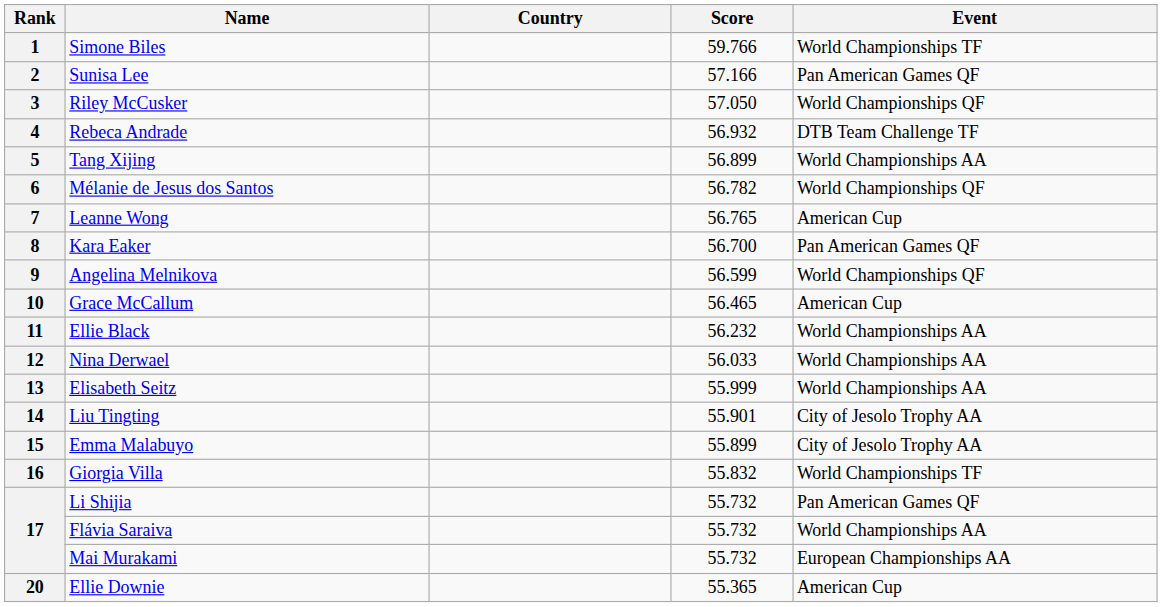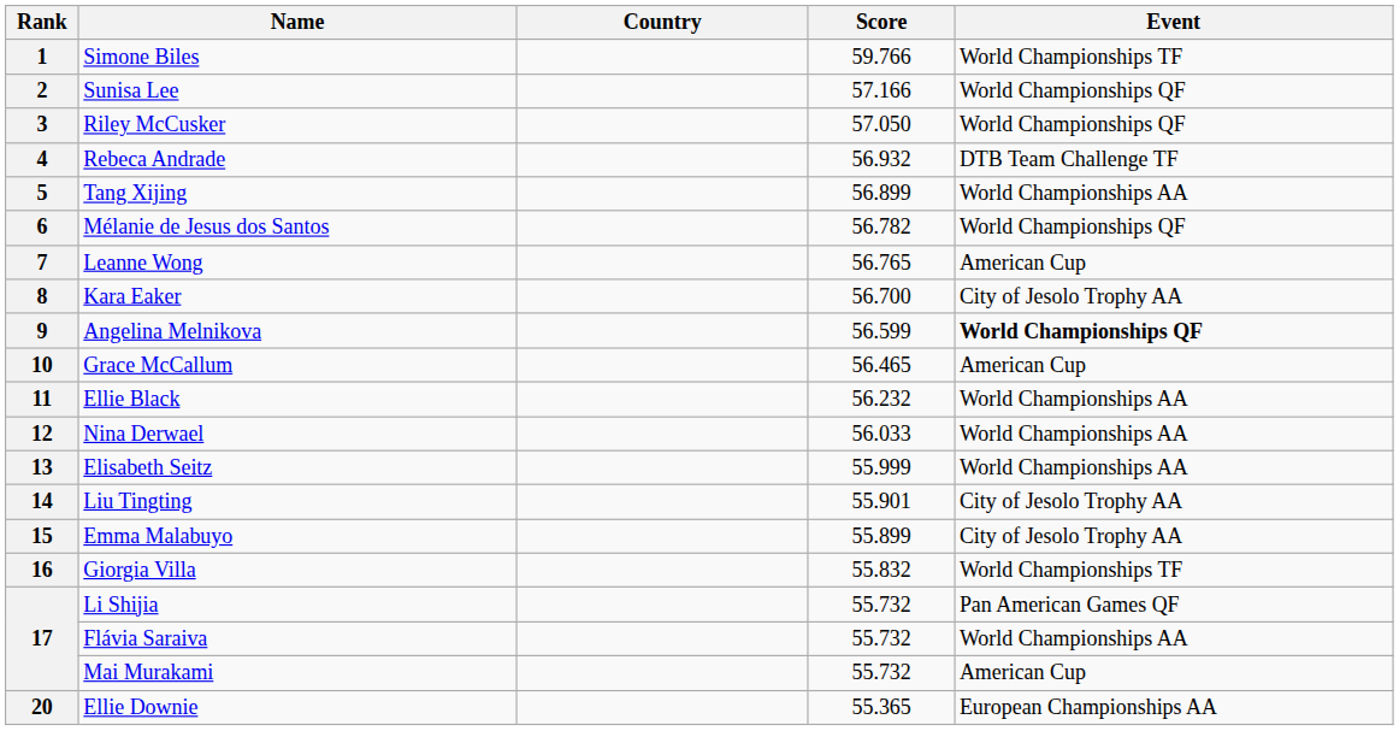 <table style="width:65%;" class="wikitable sortable">
 <tr>
 <th style="text-align:center; width:5%;">Rank</th>
 <th style="text-align:center; width:30%;">Name</th>
 <th style="text-align:center; width:20%;">Country</th>
 <th style="text-align:center; width:10%;">Score</th>
 <th style="text-align:center; width:30%;">Event</th>
 </tr>
 <tr>
 <th>1</th>
 <td><a href='#'>Simone Biles</a></td>
 <td></td>
 <td align="center">59.766</td>
 <td>World Championships TF</td>
 </tr>
 <tr>
 <th>2</th>
 <td><a href='#'>Sunisa Lee</a></td>
 <td></td>
 <td align="center">57.166</td>
-<td>Pan American Games QF</td>
+<td>World Championships QF</td>
 </tr>
 <tr>
 <th>3</th>
 <td><a href='#'>Riley McCusker</a></td>
 <td></td>
 <td align="center">57.050</td>
 <td>World Championships QF</td>
 </tr>
 <tr>
 <th>4</th>
 <td><a href='#'>Rebeca Andrade</a></td>
 <td></td>
 <td align="center">56.932</td>
 <td>DTB Team Challenge TF</td>
 </tr>
 <tr>
 <th>5</th>
 <td><a href='#'>Tang Xijing</a></td>
 <td></td>
 <td align="center">56.899</td>
 <td>World Championships AA</td>
 </tr>
 <tr>
 <th>6</th>
 <td><a href='#'>Mélanie de Jesus dos Santos</a></td>
 <td></td>
 <td align="center">56.782</td>
 <td>World Championships QF</td>
 </tr>
 <tr>
 <th>7</th>
 <td><a href='#'>Leanne Wong</a></td>
 <td></td>
 <td align="center">56.765</td>
 <td>American Cup</td>
 </tr>
 <tr>
 <th>8</th>
 <td><a href='#'>Kara Eaker</a></td>
 <td></td>
 <td align="center">56.700</td>
-<td>Pan American Games QF</td>
+<td>City of Jesolo Trophy AA</td>
 </tr>
 <tr>
 <th>9</th>
 <td><a href='#'>Angelina Melnikova</a></td>
 <td></td>
 <td align="center">56.599</td>
-<td>World Championships QF</td>
+<td><strong>World Championships QF</strong></td>
 </tr>
 <tr>
 <th>10</th>
 <td><a href='#'>Grace McCallum</a></td>
 <td></td>
 <td align="center">56.465</td>
 <td>American Cup</td>
 </tr>
 <tr>
 <th>11</th>
 <td><a href='#'>Ellie Black</a></td>
 <td></td>
 <td align="center">56.232</td>
 <td>World Championships AA</td>
 </tr>
 <tr>
 <th>12</th>
 <td><a href='#'>Nina Derwael</a></td>
 <td></td>
 <td align="center">56.033</td>
 <td>World Championships AA</td>
 </tr>
 <tr>
 <th>13</th>
 <td><a href='#'>Elisabeth Seitz</a></td>
 <td></td>
 <td align="center">55.999</td>
 <td>World Championships AA</td>
 </tr>
 <tr>
 <th>14</th>
 <td><a href='#'>Liu Tingting</a></td>
 <td></td>
 <td align="center">55.901</td>
 <td>City of Jesolo Trophy AA</td>
 </tr>
 <tr>
 <th>15</th>
 <td><a href='#'>Emma Malabuyo</a></td>
 <td></td>
 <td align="center">55.899</td>
 <td>City of Jesolo Trophy AA</td>
 </tr>
 <tr>
 <th>16</th>
 <td><a href='#'>Giorgia Villa</a></td>
 <td></td>
 <td align="center">55.832</td>
 <td>World Championships TF</td>
 </tr>
 <tr>
 <th rowspan="3">17</th>
 <td><a href='#'>Li Shijia</a></td>
 <td></td>
 <td align="center">55.732</td>
 <td>Pan American Games QF</td>
 </tr>
 <tr>
 <td><a href='#'>Flávia Saraiva</a></td>
 <td></td>
 <td align="center">55.732</td>
 <td>World Championships AA</td>
 </tr>
 <tr>
 <td><a href='#'>Mai Murakami</a></td>
 <td></td>
 <td align="center">55.732</td>
-<td>European Championships AA</td>
+<td>American Cup</td>
 </tr>
 <tr>
 <th>20</th>
 <td><a href='#'>Ellie Downie</a></td>
 <td></td>
 <td align="center">55.365</td>
-<td>American Cup</td>
+<td>European Championships AA</td>
 </tr>
 </table>
